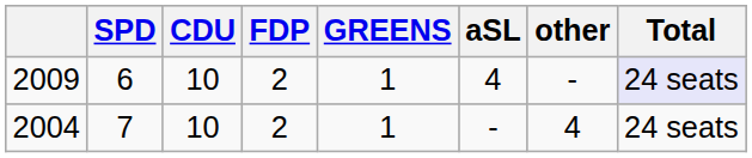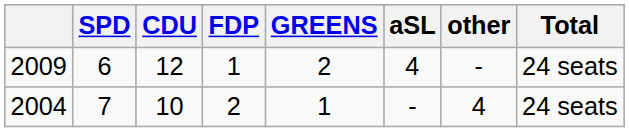 <table class="wikitable" style="text-align:center">
 <tr style="line-height:1.2">
 <th> </th>
 <th><a href='#'>SPD</a></th>
 <th><a href='#'>CDU</a></th>
 <th><a href='#'>FDP</a></th>
 <th><a href='#'>GREENS</a></th>
 <th>aSL</th>
 <th>other</th>
 <th>Total</th>
 </tr>
 <tr>
 <td>2009</td>
 <td>6</td>
-<td>10</td>
+<td>12</td>
+<td>1</td>
 <td>2</td>
-<td>1</td>
 <td>4</td>
 <td>-</td>
-<td style="background: lavender;">24 seats</td>
+<td>24 seats</td>
 </tr>
 <tr>
 <td>2004</td>
 <td>7</td>
 <td>10</td>
 <td>2</td>
 <td>1</td>
 <td>-</td>
 <td>4</td>
 <td>24 seats</td>
 </tr>
 </table>
